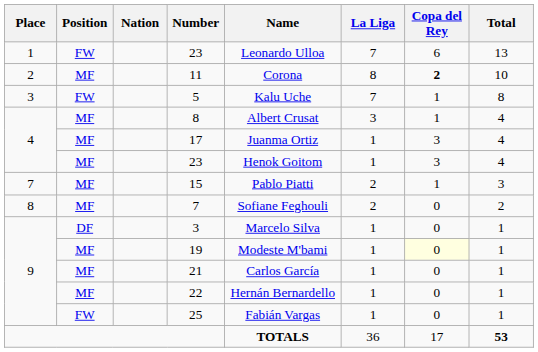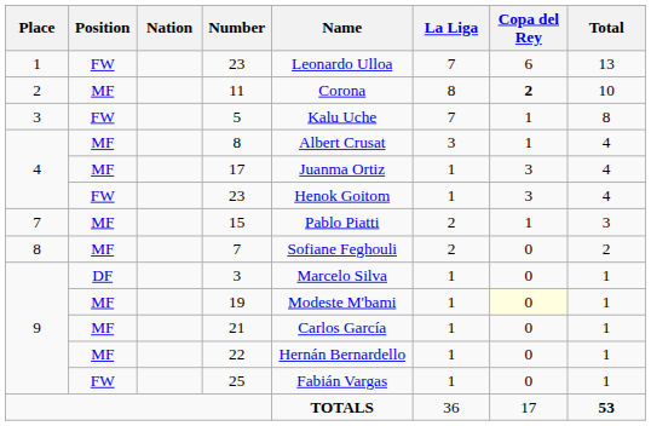 <table class="wikitable" style="font-size: 95%; text-align: center;">
 <tr>
 <th width=60>Place</th>
 <th width=60>Position</th>
 <th width=60>Nation</th>
 <th width=60>Number</th>
 <th width=150>Name</th>
 <th width=80><a href='#'>La Liga</a></th>
 <th width=80><a href='#'>Copa del Rey</a></th>
 <th width=80><strong>Total</strong></th>
 </tr>
 <tr>
 <td>1</td>
 <td><a href='#'>FW</a></td>
 <td></td>
 <td>23</td>
 <td><a href='#'>Leonardo Ulloa</a></td>
 <td>7</td>
 <td>6</td>
 <td>13</td>
 </tr>
 <tr>
 <td>2</td>
 <td><a href='#'>MF</a></td>
 <td></td>
 <td>11</td>
 <td><a href='#'>Corona</a></td>
 <td>8</td>
 <td><strong>2</strong></td>
 <td>10</td>
 </tr>
 <tr>
 <td>3</td>
 <td><a href='#'>FW</a></td>
 <td></td>
 <td>5</td>
 <td><a href='#'>Kalu Uche</a></td>
 <td>7</td>
 <td>1</td>
 <td>8</td>
 </tr>
 <tr>
 <td rowspan="3">4</td>
 <td><a href='#'>MF</a></td>
 <td></td>
 <td>8</td>
 <td><a href='#'>Albert Crusat</a></td>
 <td>3</td>
 <td>1</td>
 <td>4</td>
 </tr>
 <tr>
 <td><a href='#'>MF</a></td>
 <td></td>
 <td>17</td>
 <td><a href='#'>Juanma Ortiz</a></td>
 <td>1</td>
 <td>3</td>
 <td>4</td>
 </tr>
 <tr>
-<td><a href='#'>MF</a></td>
+<td><a href='#'>FW</a></td>
 <td></td>
 <td>23</td>
 <td><a href='#'>Henok Goitom</a></td>
 <td>1</td>
 <td>3</td>
 <td>4</td>
 </tr>
 <tr>
 <td>7</td>
 <td><a href='#'>MF</a></td>
 <td></td>
 <td>15</td>
 <td><a href='#'>Pablo Piatti</a></td>
 <td>2</td>
 <td>1</td>
 <td>3</td>
 </tr>
 <tr>
 <td>8</td>
 <td><a href='#'>MF</a></td>
 <td></td>
 <td>7</td>
 <td><a href='#'>Sofiane Feghouli</a></td>
 <td>2</td>
 <td>0</td>
 <td>2</td>
 </tr>
 <tr>
 <td rowspan="5">9</td>
 <td><a href='#'>DF</a></td>
 <td></td>
 <td>3</td>
 <td><a href='#'>Marcelo Silva</a></td>
 <td>1</td>
 <td>0</td>
 <td>1</td>
 </tr>
 <tr>
 <td><a href='#'>MF</a></td>
 <td></td>
 <td>19</td>
 <td><a href='#'>Modeste M'bami</a></td>
 <td>1</td>
 <td style="background: lightyellow;">0</td>
 <td>1</td>
 </tr>
 <tr>
 <td><a href='#'>MF</a></td>
 <td></td>
 <td>21</td>
 <td><a href='#'>Carlos García</a></td>
 <td>1</td>
 <td>0</td>
 <td>1</td>
 </tr>
 <tr>
 <td><a href='#'>MF</a></td>
 <td></td>
 <td>22</td>
 <td><a href='#'>Hernán Bernardello</a></td>
 <td>1</td>
 <td>0</td>
 <td>1</td>
 </tr>
 <tr>
 <td><a href='#'>FW</a></td>
 <td></td>
 <td>25</td>
 <td><a href='#'>Fabián Vargas</a></td>
 <td>1</td>
 <td>0</td>
 <td>1</td>
 </tr>
 <tr>
 <td colspan="4"></td>
 <td><strong>TOTALS</strong></td>
 <td>36</td>
 <td>17</td>
 <td><strong>53</strong></td>
 </tr>
 </table>
